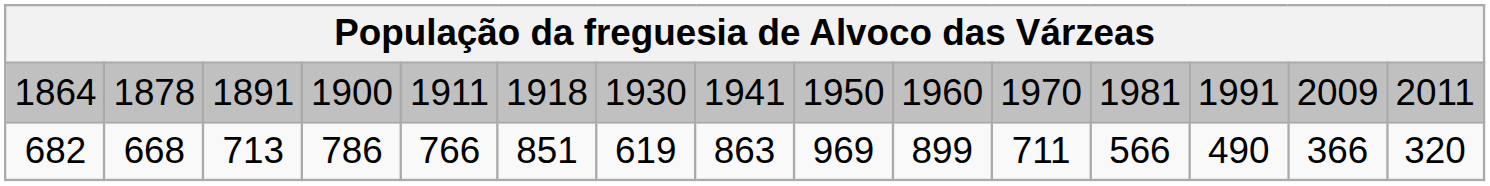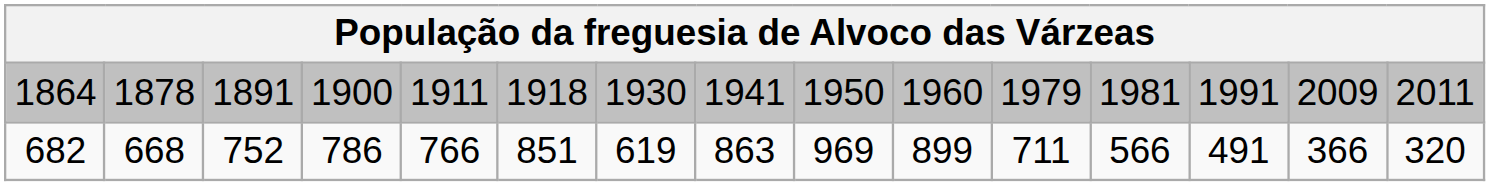 <table class="wikitable" style="margin: auto;">
 <tr>
 <th colspan="15">População da freguesia de Alvoco das Várzeas  </th>
 </tr>
 <tr bgcolor="#C0C0C0">
 <td align="center">1864</td>
 <td align="center">1878</td>
 <td align="center">1891</td>
 <td align="center">1900</td>
 <td align="center">1911</td>
 <td align="center">1918</td>
 <td align="center">1930</td>
 <td align="center">1941</td>
 <td align="center">1950</td>
 <td align="center">1960</td>
-<td align="center">1970</td>
+<td align="center">1979</td>
 <td align="center">1981</td>
 <td align="center">1991</td>
 <td align="center">2009</td>
 <td align="center">2011</td>
 </tr>
 <tr>
 <td align="center">682</td>
 <td align="center">668</td>
-<td align="center">713</td>
+<td align="center">752</td>
 <td align="center">786</td>
 <td align="center">766</td>
 <td align="center">851</td>
 <td align="center">619</td>
 <td align="center">863</td>
 <td align="center">969</td>
 <td align="center">899</td>
 <td align="center">711</td>
 <td align="center">566</td>
-<td align="center">490</td>
+<td align="center">491</td>
 <td align="center">366</td>
 <td align="center">320</td>
 </tr>
 </table>
